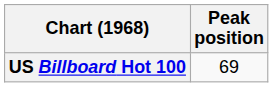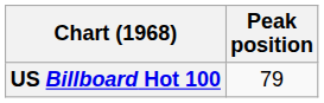 <table class="wikitable plainrowheaders" style="text-align:center">
 <tr>
 <th scope="col">Chart (1968)</th>
 <th scope="col">Peak<br>position</th>
 </tr>
 <tr>
 <th scope="row">US <a href='#'><em>Billboard</em> Hot 100</a></th>
-<td>69</td>
+<td>79</td>
 </tr>
 </table>
